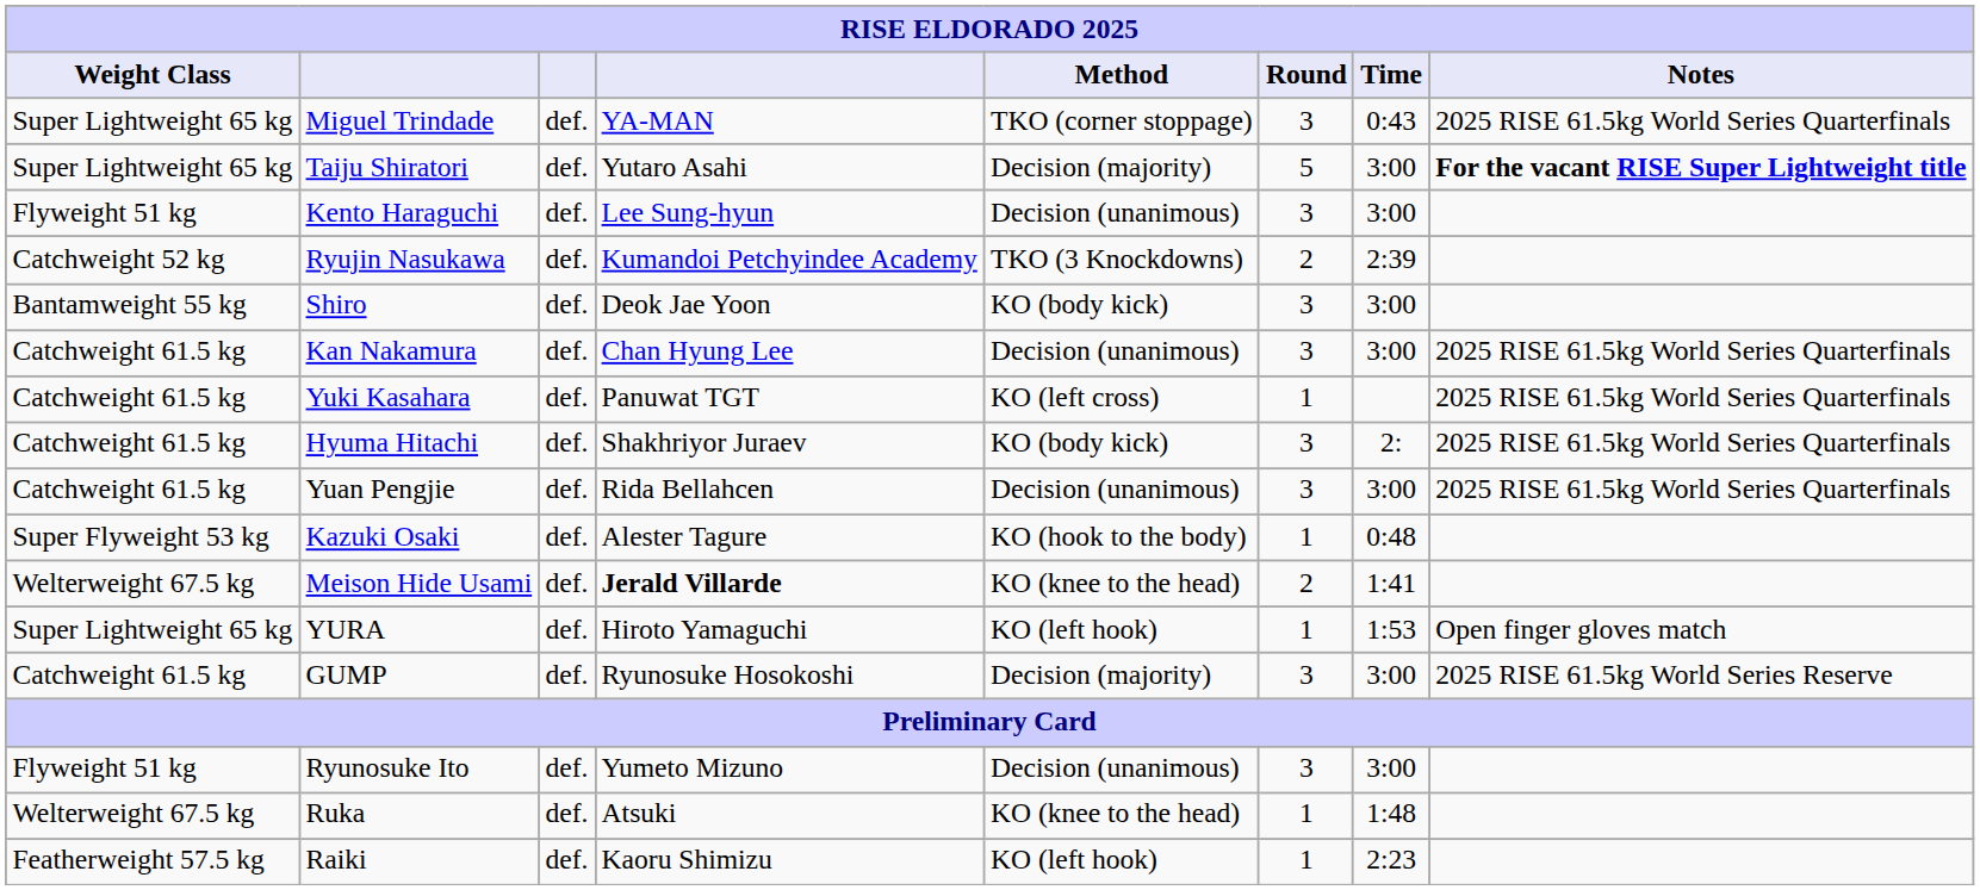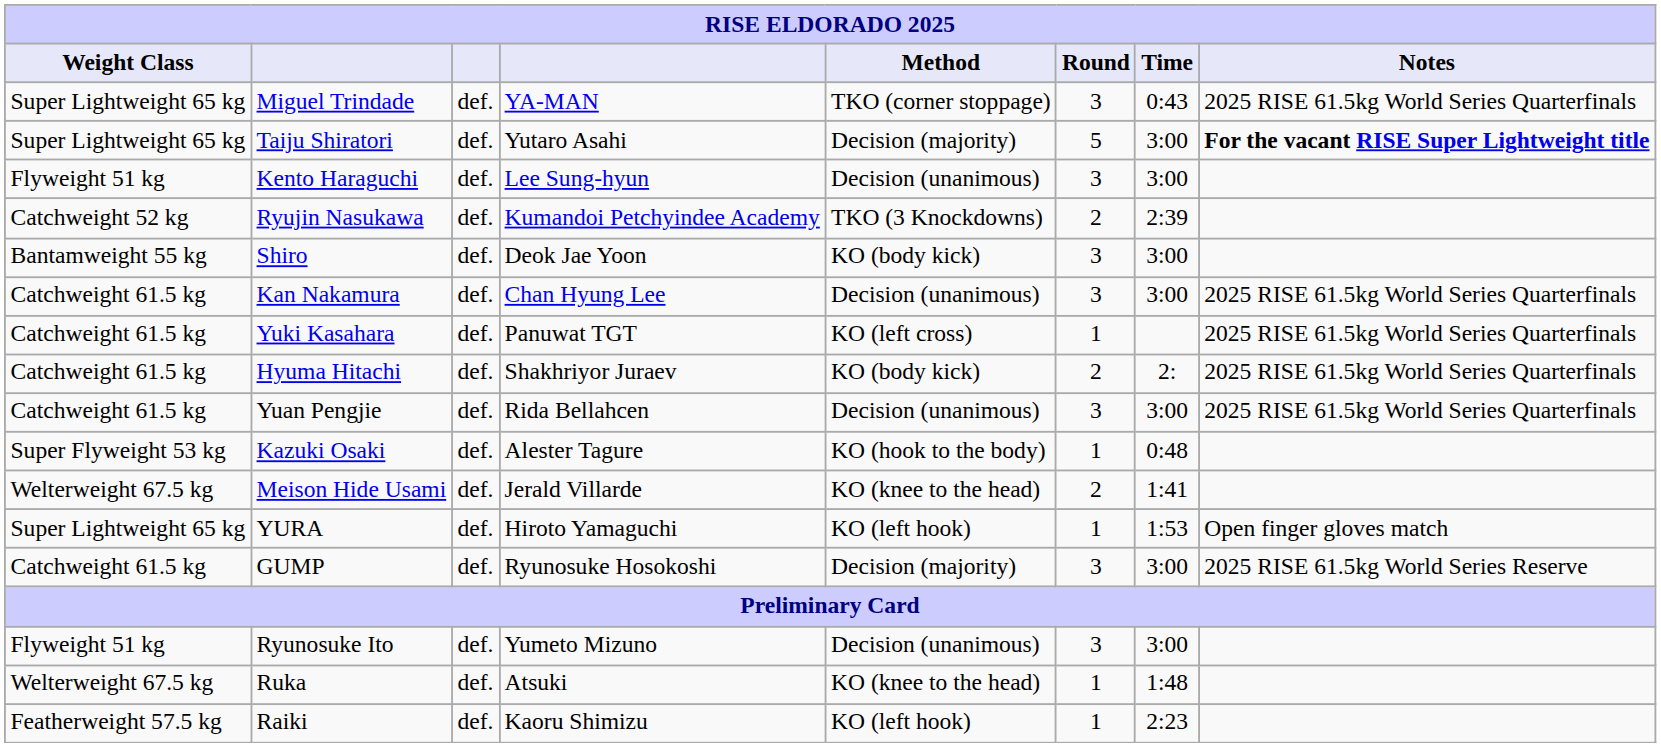 <table class="wikitable" style="font-size: 80%;">
 <tr>
 <th colspan="8" style="background-color: #ccf; color: #000080; text-align: center;"><strong>RISE ELDORADO 2025</strong></th>
 </tr>
 <tr>
 <th colspan="1" style="background-color: #E6E8FA; color: #000000; text-align: center;">Weight Class</th>
 <th colspan="1" style="background-color: #E6E8FA; color: #000000; text-align: center;"></th>
 <th colspan="1" style="background-color: #E6E8FA; color: #000000; text-align: center;"></th>
 <th colspan="1" style="background-color: #E6E8FA; color: #000000; text-align: center;"></th>
 <th colspan="1" style="background-color: #E6E8FA; color: #000000; text-align: center;">Method</th>
 <th colspan="1" style="background-color: #E6E8FA; color: #000000; text-align: center;">Round</th>
 <th colspan="1" style="background-color: #E6E8FA; color: #000000; text-align: center;">Time</th>
 <th colspan="1" style="background-color: #E6E8FA; color: #000000; text-align: center;">Notes</th>
 </tr>
 <tr>
 <td>Super Lightweight 65 kg</td>
 <td> <a href='#'>Miguel Trindade</a></td>
 <td align="center">def.</td>
 <td> <a href='#'>YA-MAN</a></td>
 <td>TKO (corner stoppage)</td>
 <td align="center">3</td>
 <td align="center">0:43</td>
 <td>2025 RISE 61.5kg World Series Quarterfinals</td>
 </tr>
 <tr>
 <td>Super Lightweight 65 kg</td>
 <td> <a href='#'>Taiju Shiratori</a></td>
 <td align="center">def.</td>
 <td> Yutaro Asahi</td>
 <td>Decision (majority)</td>
 <td align="center">5</td>
 <td align="center">3:00</td>
 <td><strong>For the vacant <a href='#'>RISE Super Lightweight title</a></strong></td>
 </tr>
 <tr>
 <td>Flyweight 51 kg</td>
 <td> <a href='#'>Kento Haraguchi</a></td>
 <td align="center">def.</td>
 <td> <a href='#'>Lee Sung-hyun</a></td>
 <td>Decision (unanimous)</td>
 <td align="center">3</td>
 <td align="center">3:00</td>
 <td></td>
 </tr>
 <tr>
 <td>Catchweight 52 kg</td>
 <td> <a href='#'>Ryujin Nasukawa</a></td>
 <td align="center">def.</td>
 <td> <a href='#'>Kumandoi Petchyindee Academy</a></td>
 <td>TKO (3 Knockdowns)</td>
 <td align="center">2</td>
 <td align="center">2:39</td>
 <td></td>
 </tr>
 <tr>
 <td>Bantamweight 55 kg</td>
 <td> <a href='#'>Shiro</a></td>
 <td align="center">def.</td>
 <td> Deok Jae Yoon</td>
 <td>KO (body kick)</td>
 <td align="center">3</td>
 <td align="center">3:00</td>
 <td></td>
 </tr>
 <tr>
 <td>Catchweight 61.5 kg</td>
 <td> <a href='#'>Kan Nakamura</a></td>
 <td align="center">def.</td>
 <td> <a href='#'>Chan Hyung Lee</a></td>
 <td>Decision (unanimous)</td>
 <td align="center">3</td>
 <td align="center">3:00</td>
 <td>2025 RISE 61.5kg World Series Quarterfinals</td>
 </tr>
 <tr>
 <td>Catchweight 61.5 kg</td>
 <td> <a href='#'>Yuki Kasahara</a></td>
 <td align="center">def.</td>
 <td> Panuwat TGT</td>
 <td>KO (left cross)</td>
 <td align="center">1</td>
 <td align="center"></td>
 <td>2025 RISE 61.5kg World Series Quarterfinals</td>
 </tr>
 <tr>
 <td>Catchweight 61.5 kg</td>
 <td> <a href='#'>Hyuma Hitachi</a></td>
 <td align="center">def.</td>
 <td> Shakhriyor Juraev</td>
 <td>KO (body kick)</td>
-<td align="center">3</td>
+<td align="center">2</td>
 <td align="center">2:</td>
 <td>2025 RISE 61.5kg World Series Quarterfinals</td>
 </tr>
 <tr>
 <td>Catchweight 61.5 kg</td>
 <td> Yuan Pengjie</td>
 <td align="center">def.</td>
 <td> Rida Bellahcen</td>
 <td>Decision (unanimous)</td>
 <td align="center">3</td>
 <td align="center">3:00</td>
 <td>2025 RISE 61.5kg World Series Quarterfinals</td>
 </tr>
 <tr>
 <td>Super Flyweight 53 kg</td>
 <td> <a href='#'>Kazuki Osaki</a></td>
 <td align="center">def.</td>
 <td> Alester Tagure</td>
 <td>KO (hook to the body)</td>
 <td align="center">1</td>
 <td align="center">0:48</td>
 <td></td>
 </tr>
 <tr>
 <td>Welterweight 67.5 kg</td>
 <td> <a href='#'>Meison Hide Usami</a></td>
 <td align="center">def.</td>
-<td><strong> Jerald Villarde</strong></td>
+<td> Jerald Villarde</td>
 <td>KO (knee to the head)</td>
 <td align="center">2</td>
 <td align="center">1:41</td>
 <td></td>
 </tr>
 <tr>
 <td>Super Lightweight 65 kg</td>
 <td> YURA</td>
 <td align="center">def.</td>
 <td> Hiroto Yamaguchi</td>
 <td>KO (left hook)</td>
 <td align="center">1</td>
 <td align="center">1:53</td>
 <td>Open finger gloves match</td>
 </tr>
 <tr>
 <td>Catchweight 61.5 kg</td>
 <td> GUMP</td>
 <td align="center">def.</td>
 <td> Ryunosuke Hosokoshi</td>
 <td>Decision (majority)</td>
 <td align="center">3</td>
 <td align="center">3:00</td>
 <td>2025 RISE 61.5kg World Series Reserve</td>
 </tr>
 <tr>
 <th colspan="8" style="background-color: #ccf; color: #000080; text-align: center;"><strong>Preliminary Card</strong></th>
 </tr>
 <tr>
 <td>Flyweight 51 kg</td>
 <td> Ryunosuke Ito</td>
 <td align="center">def.</td>
 <td> Yumeto Mizuno</td>
 <td>Decision (unanimous)</td>
 <td align="center">3</td>
 <td align="center">3:00</td>
 <td></td>
 </tr>
 <tr>
 <td>Welterweight 67.5 kg</td>
 <td> Ruka</td>
 <td align="center">def.</td>
 <td> Atsuki</td>
 <td>KO (knee to the head)</td>
 <td align="center">1</td>
 <td align="center">1:48</td>
 <td></td>
 </tr>
 <tr>
 <td>Featherweight 57.5 kg</td>
 <td> Raiki</td>
 <td align="center">def.</td>
 <td> Kaoru Shimizu</td>
 <td>KO (left hook)</td>
 <td align="center">1</td>
 <td align="center">2:23</td>
 <td></td>
 </tr>
 </table>
